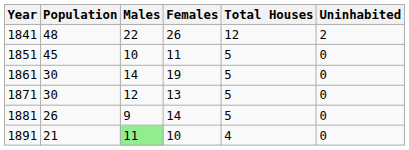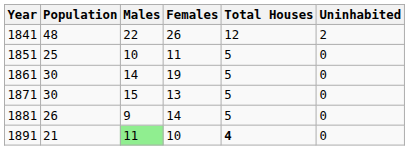 <table class="wikitable">
 <tr>
 <th>Year</th>
 <th>Population</th>
 <th>Males</th>
 <th>Females</th>
 <th>Total Houses</th>
 <th>Uninhabited</th>
 </tr>
 <tr>
 <td>1841</td>
 <td>48</td>
 <td>22</td>
 <td>26</td>
 <td>12</td>
 <td>2</td>
 </tr>
 <tr>
 <td>1851</td>
-<td>45</td>
+<td>25</td>
 <td>10</td>
 <td>11</td>
 <td>5</td>
 <td>0</td>
 </tr>
 <tr>
 <td>1861</td>
 <td>30</td>
 <td>14</td>
 <td>19</td>
 <td>5</td>
 <td>0</td>
 </tr>
 <tr>
 <td>1871</td>
 <td>30</td>
-<td>12</td>
+<td>15</td>
 <td>13</td>
 <td>5</td>
 <td>0</td>
 </tr>
 <tr>
 <td>1881</td>
 <td>26</td>
 <td>9</td>
 <td>14</td>
 <td>5</td>
 <td>0</td>
 </tr>
 <tr>
 <td>1891</td>
 <td>21</td>
 <td style="background: lightgreen;">11</td>
 <td>10</td>
-<td>4</td>
+<td><strong>4</strong></td>
 <td>0</td>
 </tr>
 </table>
